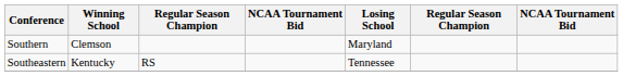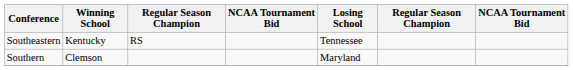 <table class="wikitable">
 <tr>
 <th>Conference</th>
 <th>Winning School</th>
 <th>Regular Season Champion</th>
 <th>NCAA Tournament Bid</th>
 <th>Losing School</th>
 <th>Regular Season Champion</th>
 <th>NCAA Tournament Bid</th>
 </tr>
 <tr>
+<td>Southeastern</td>
+<td>Kentucky</td>
+<td>RS</td>
+<td></td>
+<td>Tennessee</td>
+<td></td>
+<td></td>
+</tr>
+<tr>
 <td>Southern</td>
 <td>Clemson</td>
 <td></td>
 <td></td>
 <td>Maryland</td>
 <td></td>
 <td></td>
 </tr>
 <tr>
-<td>Southeastern</td>
-<td>Kentucky</td>
-<td>RS</td>
-<td></td>
-<td>Tennessee</td>
-<td></td>
-<td></td>
-</tr>
-<tr>
 </tr>
 </table>
